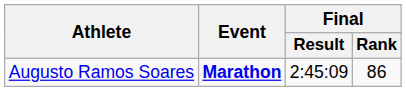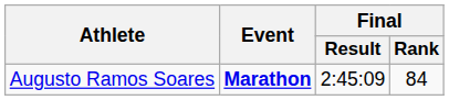 <table class="wikitable" style="font-size:90%">
 <tr>
 <th rowspan="2">Athlete</th>
 <th rowspan="2">Event</th>
 <th colspan="2">Final</th>
 </tr>
 <tr style="font-size:95%">
 <th>Result</th>
 <th>Rank</th>
 </tr>
 <tr align=center>
 <td align=left><a href='#'>Augusto Ramos Soares</a></td>
 <td align=left><strong><a href='#'>Marathon</a></strong></td>
 <td>2:45:09</td>
-<td>86</td>
+<td>84</td>
 </tr>
 </table>
